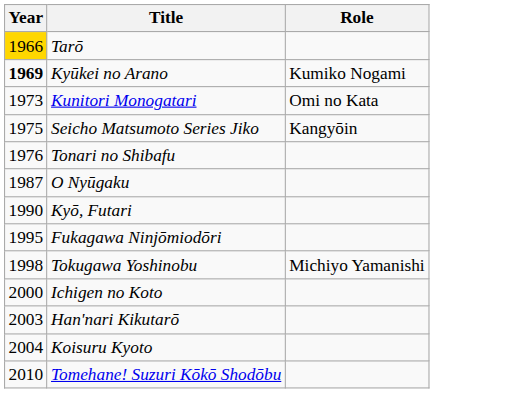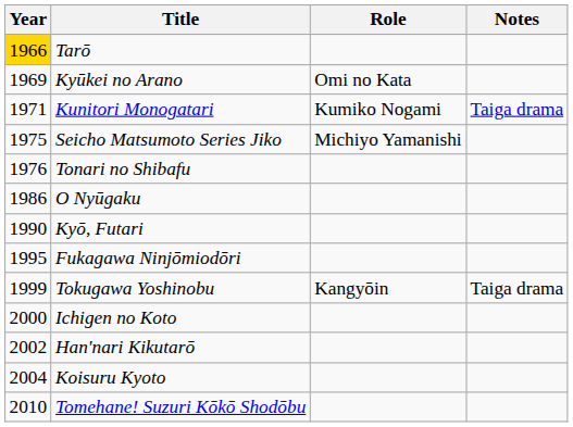 <table class="wikitable">
 <tr>
 <th>Year</th>
 <th>Title</th>
 <th>Role</th>
+<th>Notes</th>
 </tr>
 <tr>
 <td style="background: gold;">1966</td>
 <td><em>Tarō</em></td>
 <td></td>
+<td></td>
 </tr>
 <tr>
-<td><strong>1969</strong></td>
+<td>1969</td>
 <td><em>Kyūkei no Arano</em></td>
-<td>Kumiko Nogami</td>
+<td>Omi no Kata</td>
+<td></td>
 </tr>
 <tr>
-<td>1973</td>
+<td>1971</td>
 <td><em><a href='#'>Kunitori Monogatari</a></em></td>
-<td>Omi no Kata</td>
+<td>Kumiko Nogami</td>
+<td><a href='#'>Taiga drama</a></td>
 </tr>
 <tr>
 <td>1975</td>
 <td><em>Seicho Matsumoto Series Jiko</em></td>
-<td>Kangyōin</td>
+<td>Michiyo Yamanishi</td>
+<td></td>
 </tr>
 <tr>
 <td>1976</td>
 <td><em>Tonari no Shibafu</em></td>
 <td></td>
+<td></td>
 </tr>
 <tr>
-<td>1987</td>
+<td>1986</td>
 <td><em>O Nyūgaku</em></td>
+<td></td>
 <td></td>
 </tr>
 <tr>
 <td>1990</td>
 <td><em>Kyō, Futari</em></td>
 <td></td>
+<td></td>
 </tr>
 <tr>
 <td>1995</td>
 <td><em>Fukagawa Ninjōmiodōri</em></td>
 <td></td>
+<td></td>
 </tr>
 <tr>
-<td>1998</td>
+<td>1999</td>
 <td><em>Tokugawa Yoshinobu</em></td>
-<td>Michiyo Yamanishi</td>
+<td>Kangyōin</td>
+<td>Taiga drama</td>
 </tr>
 <tr>
 <td>2000</td>
 <td><em>Ichigen no Koto</em></td>
 <td></td>
+<td></td>
 </tr>
 <tr>
-<td>2003</td>
+<td>2002</td>
 <td><em>Han'nari Kikutarō</em></td>
+<td></td>
 <td></td>
 </tr>
 <tr>
 <td>2004</td>
 <td><em>Koisuru Kyoto</em></td>
 <td></td>
+<td></td>
 </tr>
 <tr>
 <td>2010</td>
 <td><em><a href='#'>Tomehane! Suzuri Kōkō Shodōbu</a></em></td>
 <td></td>
+<td></td>
 </tr>
 </table>
